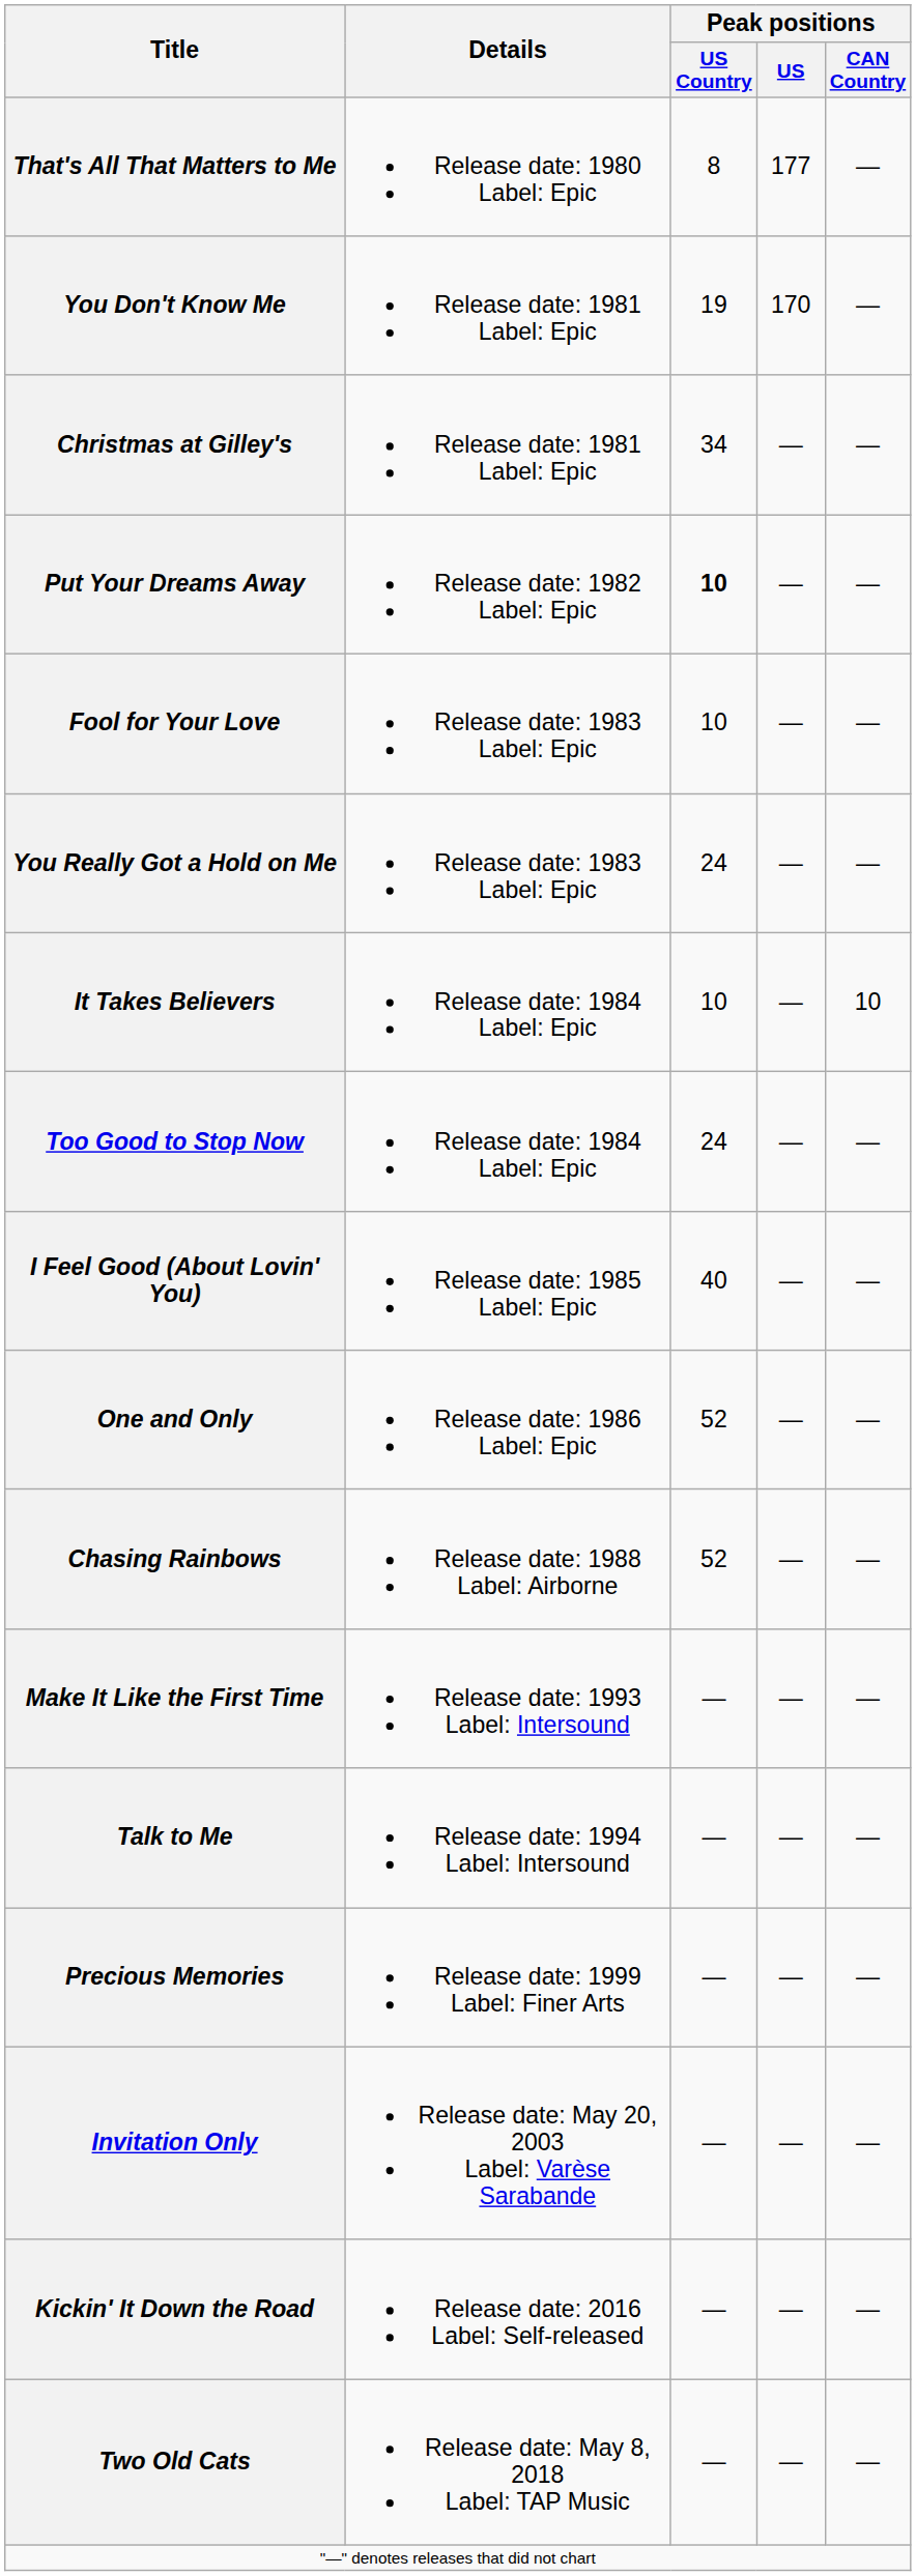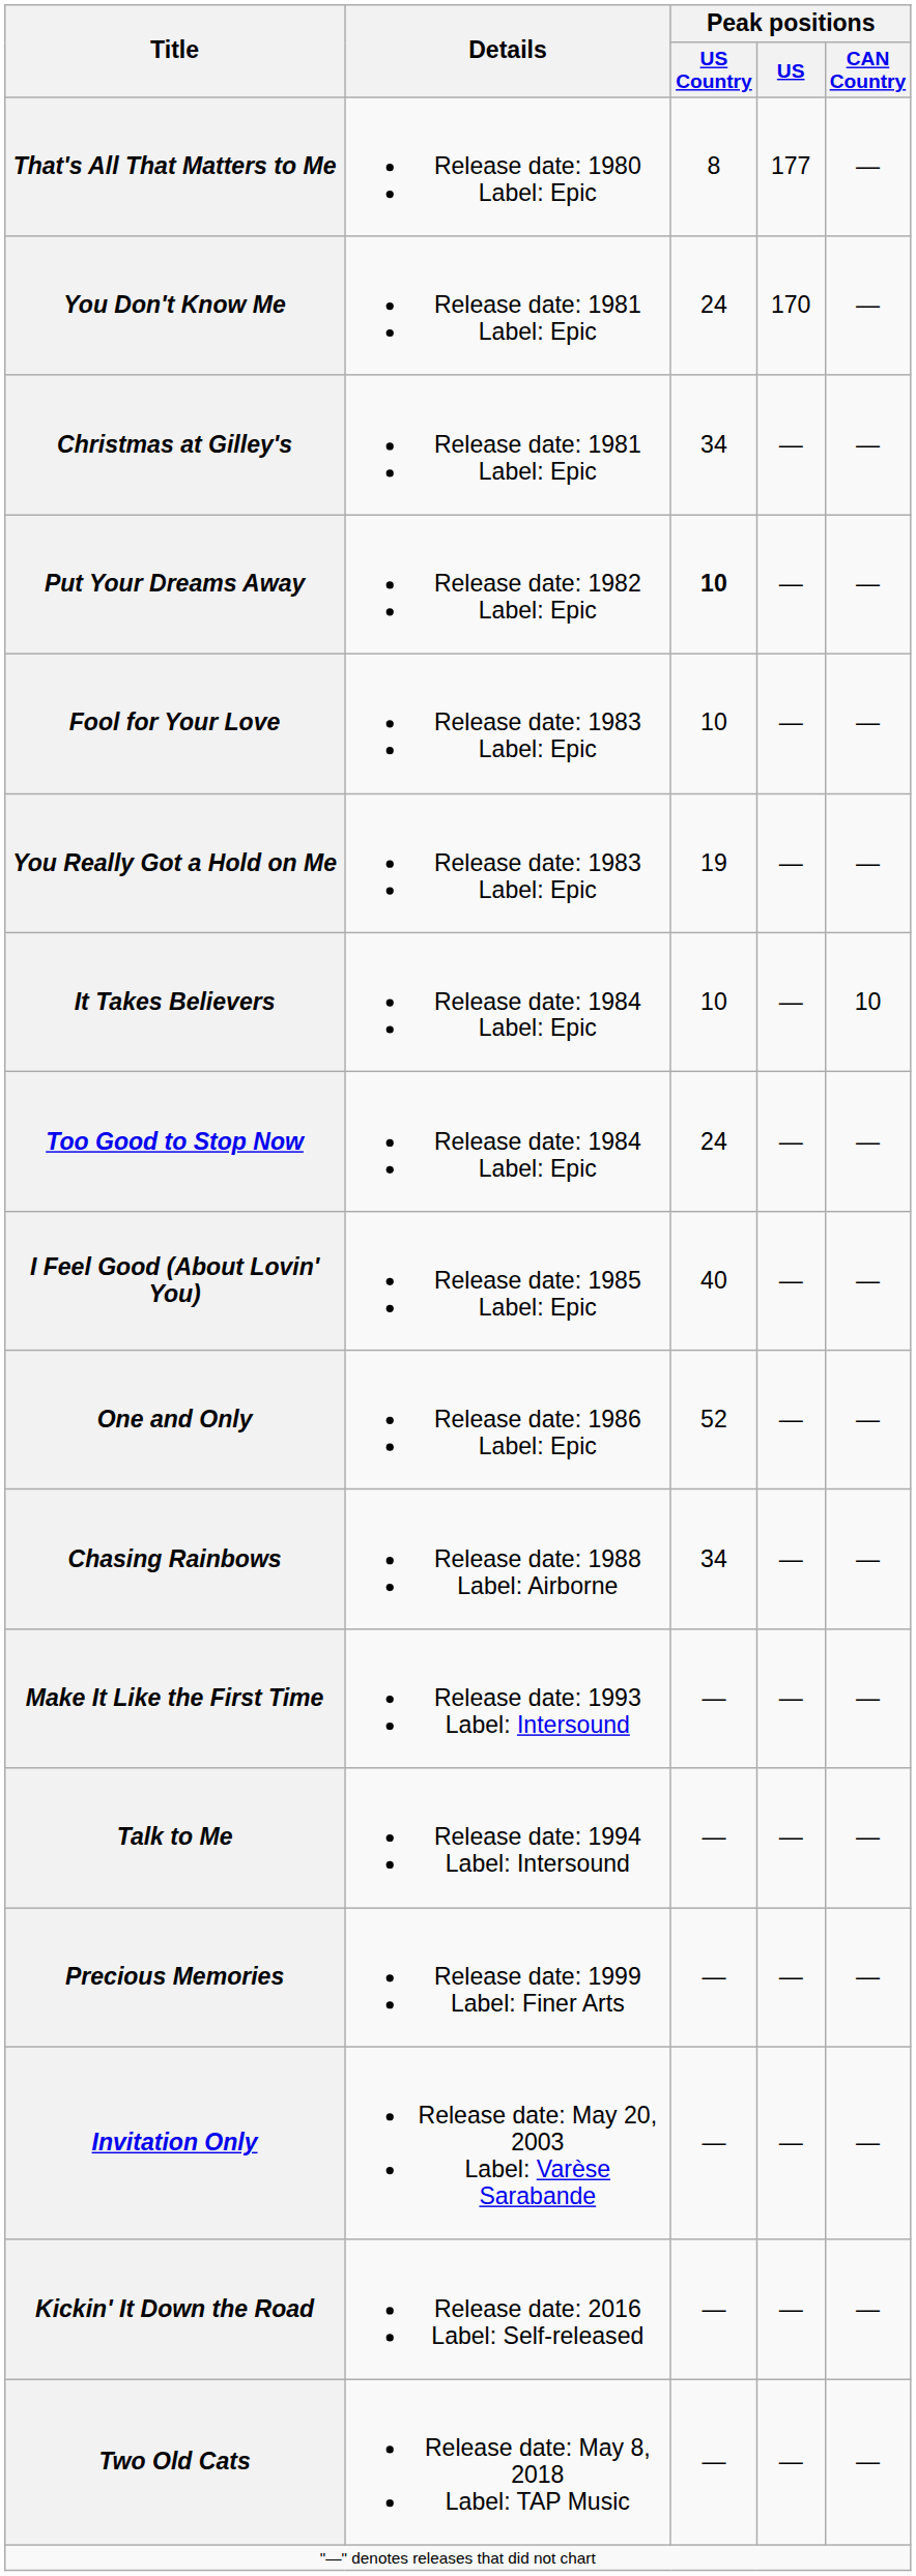 <table class="wikitable plainrowheaders" style="text-align:center;">
 <tr>
 <th rowspan="2" style="width:18em;">Title</th>
 <th rowspan="2" style="width:16em;">Details</th>
 <th colspan="3">Peak positions</th>
 </tr>
 <tr style="font-size:smaller;">
 <th width="45"><a href='#'>US Country</a><br></th>
 <th width="45"><a href='#'>US</a><br></th>
 <th width="45"><a href='#'>CAN Country</a><br></th>
 </tr>
 <tr>
 <th scope="row"><em>That's All That Matters to Me</em></th>
 <td><br><ul><li>Release date: 1980</li><li>Label: Epic</li></ul></td>
 <td>8</td>
 <td>177</td>
 <td>—</td>
 </tr>
 <tr>
 <th scope="row"><em>You Don't Know Me</em></th>
 <td><br><ul><li>Release date: 1981</li><li>Label: Epic</li></ul></td>
-<td>19</td>
+<td>24</td>
 <td>170</td>
 <td>—</td>
 </tr>
 <tr>
 <th scope="row"><em>Christmas at Gilley's</em></th>
 <td><br><ul><li>Release date: 1981</li><li>Label: Epic</li></ul></td>
 <td>34</td>
 <td>—</td>
 <td>—</td>
 </tr>
 <tr>
 <th scope="row"><em>Put Your Dreams Away</em></th>
 <td><br><ul><li>Release date: 1982</li><li>Label: Epic</li></ul></td>
 <td><strong>10</strong></td>
 <td>—</td>
 <td>—</td>
 </tr>
 <tr>
 <th scope="row"><em>Fool for Your Love</em></th>
 <td><br><ul><li>Release date: 1983</li><li>Label: Epic</li></ul></td>
 <td>10</td>
 <td>—</td>
 <td>—</td>
 </tr>
 <tr>
 <th scope="row"><em>You Really Got a Hold on Me</em></th>
 <td><br><ul><li>Release date: 1983</li><li>Label: Epic</li></ul></td>
-<td>24</td>
+<td>19</td>
 <td>—</td>
 <td>—</td>
 </tr>
 <tr>
 <th scope="row"><em>It Takes Believers</em><br></th>
 <td><br><ul><li>Release date: 1984</li><li>Label: Epic</li></ul></td>
 <td>10</td>
 <td>—</td>
 <td>10</td>
 </tr>
 <tr>
 <th scope="row"><em><a href='#'>Too Good to Stop Now</a></em></th>
 <td><br><ul><li>Release date: 1984</li><li>Label: Epic</li></ul></td>
 <td>24</td>
 <td>—</td>
 <td>—</td>
 </tr>
 <tr>
 <th scope="row"><em>I Feel Good (About Lovin' You)</em></th>
 <td><br><ul><li>Release date: 1985</li><li>Label: Epic</li></ul></td>
 <td>40</td>
 <td>—</td>
 <td>—</td>
 </tr>
 <tr>
 <th scope="row"><em>One and Only</em></th>
 <td><br><ul><li>Release date: 1986</li><li>Label: Epic</li></ul></td>
 <td>52</td>
 <td>—</td>
 <td>—</td>
 </tr>
 <tr>
 <th scope="row"><em>Chasing Rainbows</em></th>
 <td><br><ul><li>Release date: 1988</li><li>Label: Airborne</li></ul></td>
-<td>52</td>
+<td>34</td>
 <td>—</td>
 <td>—</td>
 </tr>
 <tr>
 <th scope="row"><em>Make It Like the First Time</em></th>
 <td><br><ul><li>Release date: 1993</li><li>Label: <a href='#'>Intersound</a></li></ul></td>
 <td>—</td>
 <td>—</td>
 <td>—</td>
 </tr>
 <tr>
 <th scope="row"><em>Talk to Me</em></th>
 <td><br><ul><li>Release date: 1994</li><li>Label: Intersound</li></ul></td>
 <td>—</td>
 <td>—</td>
 <td>—</td>
 </tr>
 <tr>
 <th scope="row"><em>Precious Memories</em></th>
 <td><br><ul><li>Release date: 1999</li><li>Label: Finer Arts</li></ul></td>
 <td>—</td>
 <td>—</td>
 <td>—</td>
 </tr>
 <tr>
 <th scope="row"><em><a href='#'>Invitation Only</a></em></th>
 <td><br><ul><li>Release date: May 20, 2003</li><li>Label: <a href='#'>Varèse Sarabande</a></li></ul></td>
 <td>—</td>
 <td>—</td>
 <td>—</td>
 </tr>
 <tr>
 <th scope="row"><em>Kickin' It Down the Road</em></th>
 <td><br><ul><li>Release date: 2016</li><li>Label: Self-released</li></ul></td>
 <td>—</td>
 <td>—</td>
 <td>—</td>
 </tr>
 <tr>
 <th scope="row"><em>Two Old Cats</em><br></th>
 <td><br><ul><li>Release date: May 8, 2018</li><li>Label: TAP Music</li></ul></td>
 <td>—</td>
 <td>—</td>
 <td>—</td>
 </tr>
 <tr>
 <td colspan="5" style="font-size:8pt">"—" denotes releases that did not chart</td>
 </tr>
 </table>
